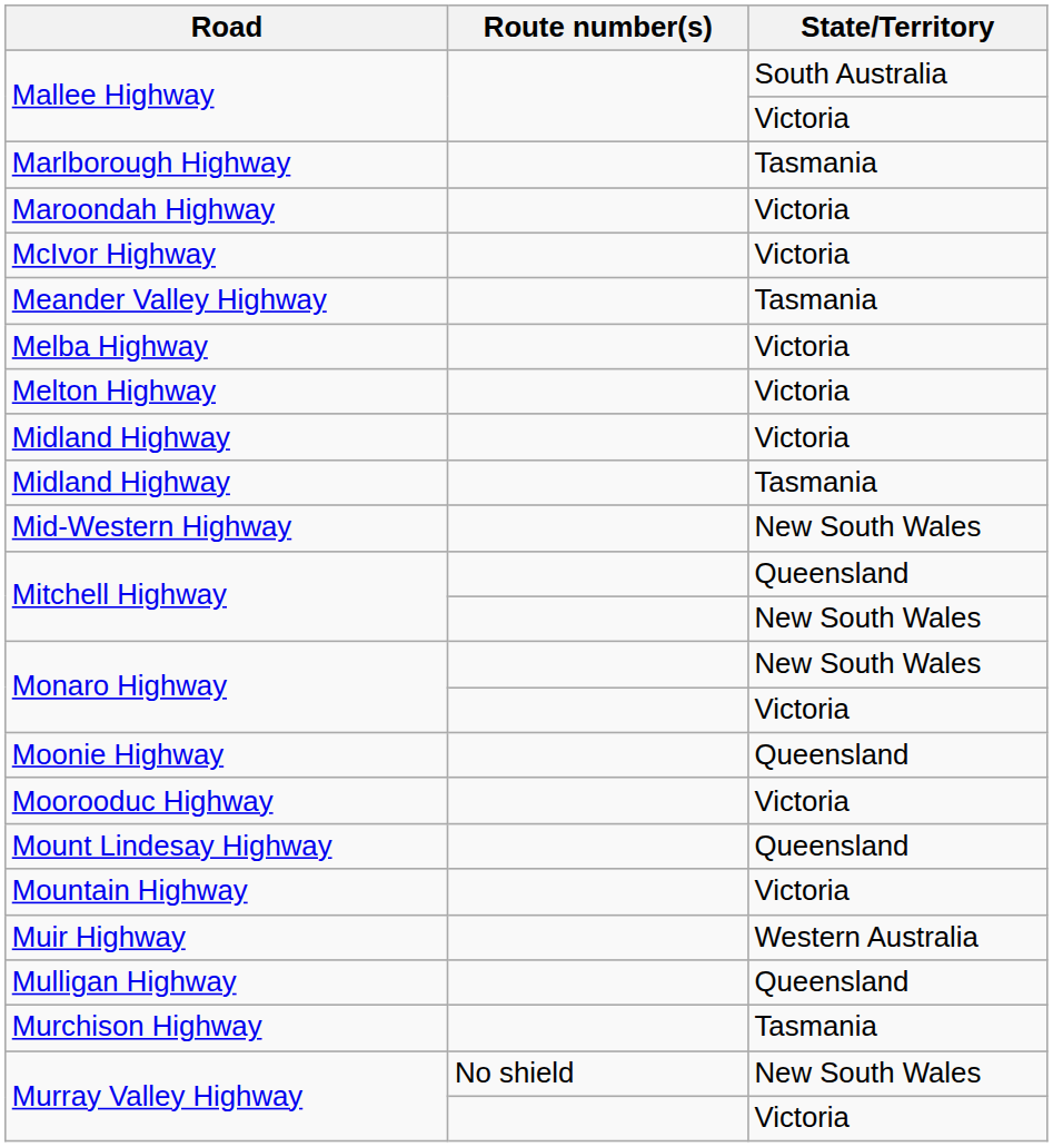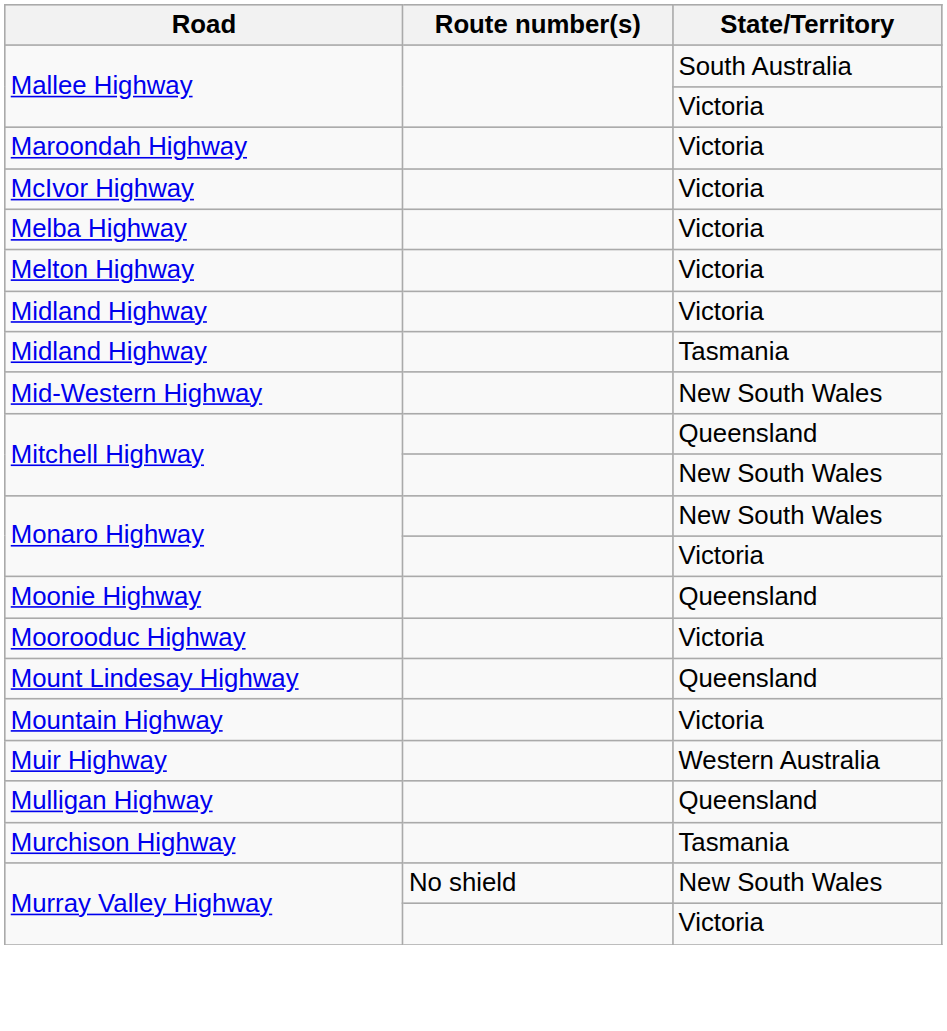 <table class=wikitable>
 <tr>
 <th style="width:15em;">Road</th>
 <th style="width:10em;">Route number(s)</th>
 <th style="width:10em;">State/Territory</th>
 </tr>
 <tr>
 <td rowspan="2"><a href='#'>Mallee Highway</a></td>
 <td rowspan="2"></td>
 <td>South Australia</td>
 </tr>
 <tr>
 <td>Victoria</td>
 </tr>
 <tr>
-<td><a href='#'>Marlborough Highway</a></td>
-<td></td>
-<td>Tasmania</td>
-</tr>
-<tr>
 <td><a href='#'>Maroondah Highway</a></td>
 <td>    </td>
 <td>Victoria</td>
 </tr>
 <tr>
 <td><a href='#'>McIvor Highway</a></td>
 <td></td>
 <td>Victoria</td>
-</tr>
-<tr>
-<td><a href='#'>Meander Valley Highway</a></td>
-<td></td>
-<td>Tasmania</td>
 </tr>
 <tr>
 <td><a href='#'>Melba Highway</a></td>
 <td></td>
 <td>Victoria</td>
 </tr>
 <tr>
 <td><a href='#'>Melton Highway</a></td>
 <td></td>
 <td>Victoria</td>
 </tr>
 <tr>
 <td><a href='#'>Midland Highway</a></td>
 <td> </td>
 <td>Victoria</td>
 </tr>
 <tr>
 <td><a href='#'>Midland Highway</a></td>
 <td></td>
 <td>Tasmania</td>
 </tr>
 <tr>
 <td><a href='#'>Mid-Western Highway</a></td>
 <td></td>
 <td>New South Wales</td>
 </tr>
 <tr>
 <td rowspan="2"><a href='#'>Mitchell Highway</a></td>
 <td></td>
 <td>Queensland</td>
 </tr>
 <tr>
 <td> </td>
 <td>New South Wales</td>
 </tr>
 <tr>
 <td rowspan="2"><a href='#'>Monaro Highway</a></td>
 <td></td>
 <td>New South Wales</td>
 </tr>
 <tr>
 <td></td>
 <td>Victoria</td>
 </tr>
 <tr>
 <td><a href='#'>Moonie Highway</a></td>
 <td></td>
 <td>Queensland</td>
 </tr>
 <tr>
 <td><a href='#'>Moorooduc Highway</a></td>
 <td> </td>
 <td>Victoria</td>
 </tr>
 <tr>
 <td><a href='#'>Mount Lindesay Highway</a></td>
 <td></td>
 <td>Queensland</td>
 </tr>
 <tr>
 <td><a href='#'>Mountain Highway</a></td>
 <td></td>
 <td>Victoria</td>
 </tr>
 <tr>
 <td><a href='#'>Muir Highway</a></td>
 <td></td>
 <td>Western Australia</td>
 </tr>
 <tr>
 <td><a href='#'>Mulligan Highway</a></td>
 <td> </td>
 <td>Queensland</td>
 </tr>
 <tr>
 <td><a href='#'>Murchison Highway</a></td>
 <td></td>
 <td>Tasmania</td>
 </tr>
 <tr>
 <td rowspan="2"><a href='#'>Murray Valley Highway</a></td>
 <td>No shield</td>
 <td>New South Wales</td>
 </tr>
 <tr>
 <td></td>
 <td>Victoria</td>
 </tr>
 </table>
